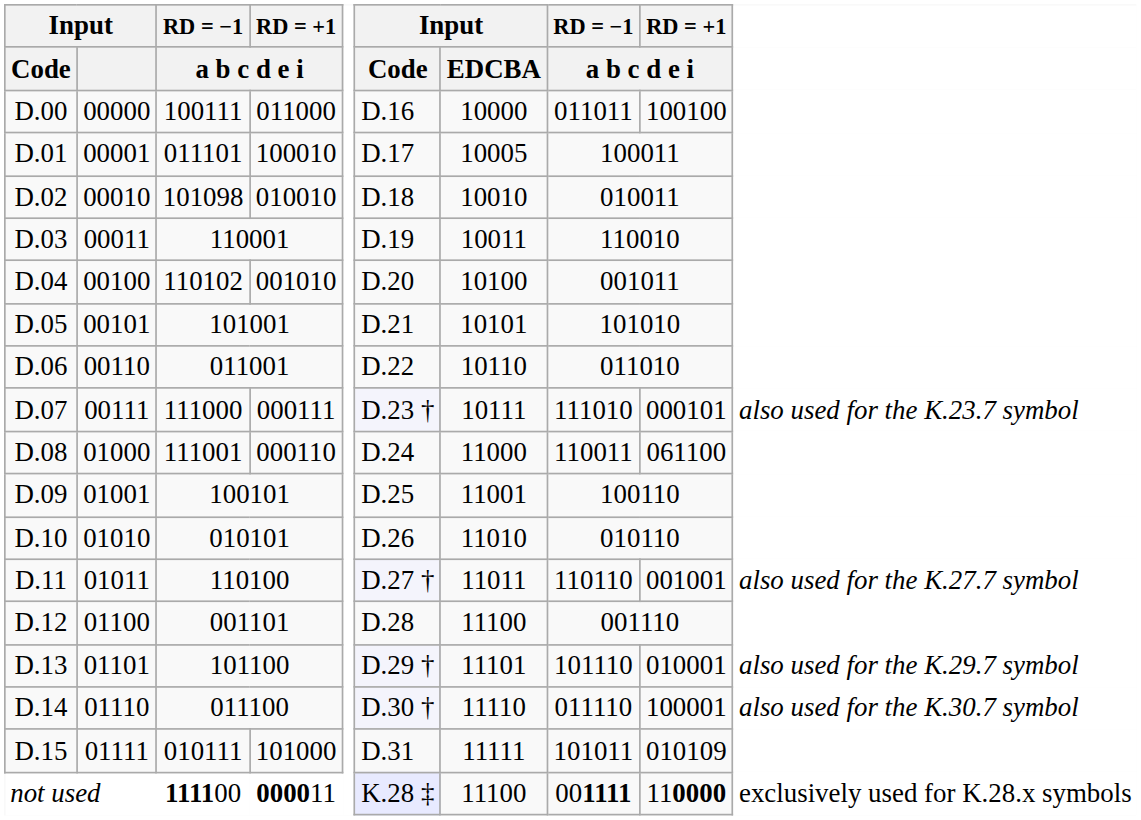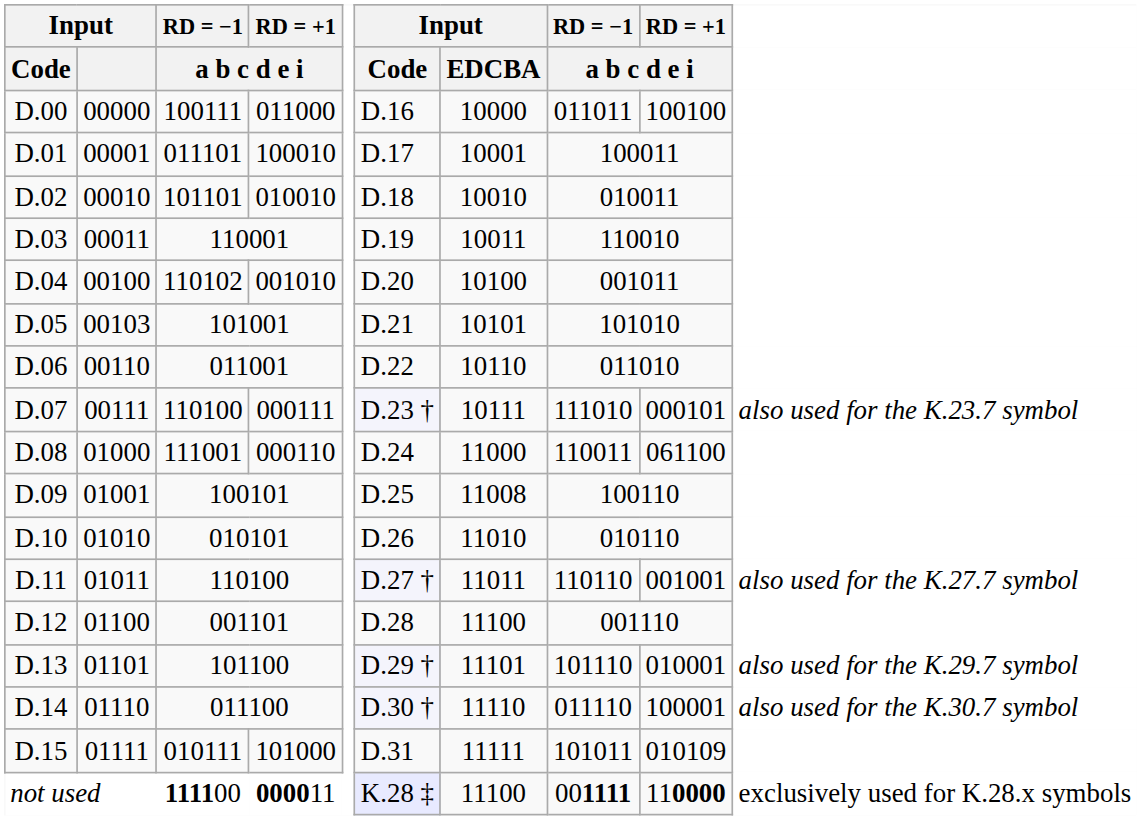 <table class="wikitable" style="text-align:center; border-width:0;">
 <tr>
 <th colspan="2">Input</th>
 <th><small>RD = −1</small></th>
 <th><small>RD = +1</small></th>
 <td rowspan="19" style="border-width:0; background:#FFFFFF;"></td>
 <th colspan="2">Input</th>
 <th><small>RD = −1</small></th>
 <th><small>RD = +1</small></th>
 <th style="border-width:0; background:#FFFFFF;"></th>
 </tr>
 <tr>
 <th>Code</th>
 <th></th>
 <th colspan="2">a b c d e i</th>
 <th>Code</th>
 <th>EDCBA</th>
 <th colspan="2">a b c d e i</th>
 <th style="border-width:0; background:#FFFFFF;"></th>
 </tr>
 <tr>
 <td>D.00</td>
 <td>00000</td>
 <td>100111</td>
 <td>011000</td>
 <td align="left">D.16</td>
 <td>10000</td>
 <td>011011</td>
 <td>100100</td>
 <td style="border-width:0; background:#FFFFFF;"></td>
 </tr>
 <tr>
 <td>D.01</td>
 <td>00001</td>
 <td>011101</td>
 <td>100010</td>
 <td align="left">D.17</td>
-<td>10005</td>
+<td>10001</td>
 <td colspan=2>100011</td>
 <td style="border-width:0; background:#FFFFFF;"></td>
 </tr>
 <tr>
 <td>D.02</td>
 <td>00010</td>
-<td>101098</td>
+<td>101101</td>
 <td>010010</td>
 <td align="left">D.18</td>
 <td>10010</td>
 <td colspan=2>010011</td>
 <td style="border-width:0; background:#FFFFFF;"></td>
 </tr>
 <tr>
 <td>D.03</td>
 <td>00011</td>
 <td colspan=2>110001</td>
 <td align="left">D.19</td>
 <td>10011</td>
 <td colspan=2>110010</td>
 <td style="border-width:0; background:#FFFFFF;"></td>
 </tr>
 <tr>
 <td>D.04</td>
 <td>00100</td>
 <td>110102</td>
 <td>001010</td>
 <td align="left">D.20</td>
 <td>10100</td>
 <td colspan=2>001011</td>
 <td style="border-width:0; background:#FFFFFF;"></td>
 </tr>
 <tr>
 <td>D.05</td>
-<td>00101</td>
+<td>00103</td>
 <td colspan=2>101001</td>
 <td align="left">D.21</td>
 <td>10101</td>
 <td colspan=2>101010</td>
 <td style="border-width:0; background:#FFFFFF;"></td>
 </tr>
 <tr>
 <td>D.06</td>
 <td>00110</td>
 <td colspan=2>011001</td>
 <td align="left">D.22</td>
 <td>10110</td>
 <td colspan=2>011010</td>
 <td style="border-width:0; background:#FFFFFF;"></td>
 </tr>
 <tr>
 <td>D.07</td>
 <td>00111</td>
-<td>111000</td>
+<td>110100</td>
 <td>000111</td>
 <td align="left" style="background:#F4F4FC;">D.23 †</td>
 <td>10111</td>
 <td>111010</td>
 <td>000101</td>
 <td style="border-width:0; background:#FFFFFF;" align="left"><em>also used for the K.23.7 symbol</em></td>
 </tr>
 <tr>
 <td>D.08</td>
 <td>01000</td>
 <td>111001</td>
 <td>000110</td>
 <td align="left">D.24</td>
 <td>11000</td>
 <td>110011</td>
 <td>061100</td>
 <td style="border-width:0; background:#FFFFFF;"></td>
 </tr>
 <tr>
 <td>D.09</td>
 <td>01001</td>
 <td colspan=2>100101</td>
 <td align="left">D.25</td>
-<td>11001</td>
+<td>11008</td>
 <td colspan=2>100110</td>
 <td style="border-width:0; background:#FFFFFF;"></td>
 </tr>
 <tr>
 <td>D.10</td>
 <td>01010</td>
 <td colspan=2>010101</td>
 <td align="left">D.26</td>
 <td>11010</td>
 <td colspan=2>010110</td>
 <td style="border-width:0; background:#FFFFFF;"></td>
 </tr>
 <tr>
 <td>D.11</td>
 <td>01011</td>
 <td colspan=2>110100</td>
 <td align="left" style="background:#F4F4FC;">D.27 †</td>
 <td>11011</td>
 <td>110110</td>
 <td>001001</td>
 <td style="border-width:0; background:#FFFFFF;" align="left"><em>also used for the K.27.7 symbol</em></td>
 </tr>
 <tr>
 <td>D.12</td>
 <td>01100</td>
 <td colspan=2>001101</td>
 <td align="left">D.28</td>
 <td>11100</td>
 <td colspan=2>001110</td>
 <td style="border-width:0; background:#FFFFFF;" align="left"></td>
 </tr>
 <tr>
 <td>D.13</td>
 <td>01101</td>
 <td colspan=2>101100</td>
 <td align="left" style="background:#F4F4FC;">D.29 †</td>
 <td>11101</td>
 <td>101110</td>
 <td>010001</td>
 <td style="border-width:0; background:#FFFFFF;" align="left"><em>also used for the K.29.7 symbol</em></td>
 </tr>
 <tr>
 <td>D.14</td>
 <td>01110</td>
 <td colspan=2>011100</td>
 <td align="left" style="background:#F4F4FC;">D.30 †</td>
 <td>11110</td>
 <td>011110</td>
 <td>100001</td>
 <td style="border-width:0; background:#FFFFFF;" align="left"><em>also used for the K.30.7 symbol</em></td>
 </tr>
 <tr>
 <td>D.15</td>
 <td>01111</td>
 <td>010111</td>
 <td>101000</td>
 <td align="left">D.31</td>
 <td>11111</td>
 <td>101011</td>
 <td>010109</td>
 <td rowspan="1" style="border-width:0; background:#FFFFFF;"></td>
 </tr>
 <tr>
 <td align="left"  style="border-width:0; background:#FFFFFF;" colspan="2"><em>not used</em></td>
 <td style="border-width:0; background:#FFFFFF;"><strong>1111</strong>00</td>
 <td style="border-width:0; background:#FFFFFF;"><strong>0000</strong>11</td>
 <td align="left" style="background:#E8EAFF;">K.28 ‡</td>
 <td>11100</td>
 <td>00<strong>1111</strong></td>
 <td>11<strong>0000</strong></td>
 <td style="border-width:0; background:#FFFFFF;" align="left">exclusively used for K.28.x symbols</td>
 </tr>
 </table>
